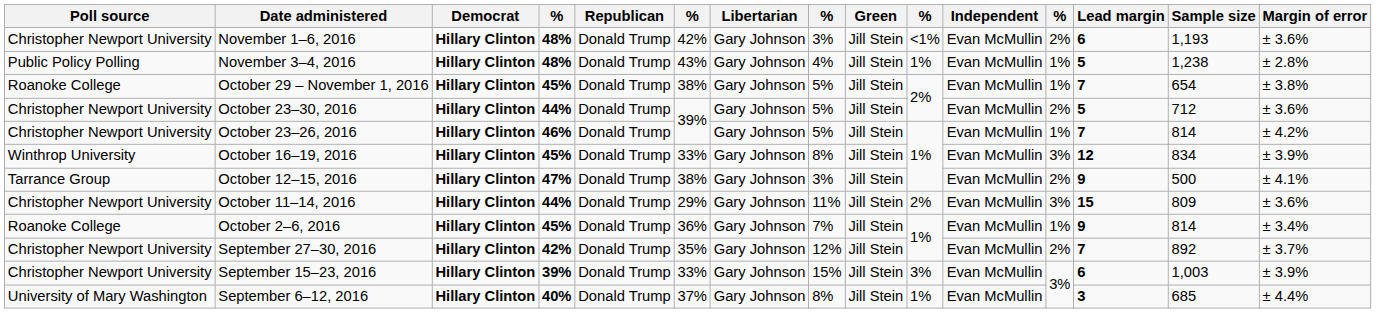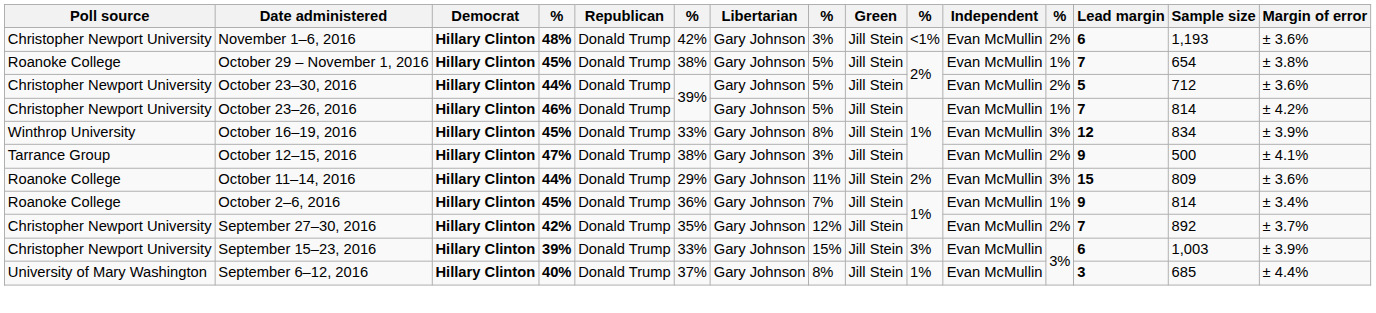 <table class="wikitable">
 <tr valign=bottom>
 <th>Poll source</th>
 <th>Date administered</th>
 <th>Democrat</th>
 <th>%</th>
 <th>Republican</th>
 <th>%</th>
 <th>Libertarian</th>
 <th>%</th>
 <th>Green</th>
 <th>%</th>
 <th>Independent</th>
 <th>%</th>
 <th>Lead margin</th>
 <th>Sample size</th>
 <th>Margin of error</th>
 </tr>
 <tr>
 <td>Christopher Newport University</td>
 <td>November 1–6, 2016</td>
 <td><strong>Hillary Clinton</strong></td>
 <td><strong>48%</strong></td>
 <td>Donald Trump</td>
 <td>42%</td>
 <td>Gary Johnson</td>
 <td>3%</td>
 <td>Jill Stein</td>
 <td><1%</td>
 <td>Evan McMullin</td>
 <td>2%</td>
 <td><strong>6</strong></td>
 <td>1,193</td>
 <td>± 3.6%</td>
-</tr>
-<tr>
-<td>Public Policy Polling</td>
-<td>November 3–4, 2016</td>
-<td><strong>Hillary Clinton</strong></td>
-<td><strong>48%</strong></td>
-<td>Donald Trump</td>
-<td>43%</td>
-<td>Gary Johnson</td>
-<td>4%</td>
-<td>Jill Stein</td>
-<td>1%</td>
-<td>Evan McMullin</td>
-<td>1%</td>
-<td><strong>5</strong></td>
-<td>1,238</td>
-<td>± 2.8%</td>
 </tr>
 <tr>
 <td>Roanoke College</td>
 <td>October 29 – November 1, 2016</td>
 <td><strong>Hillary Clinton</strong></td>
 <td><strong>45%</strong></td>
 <td>Donald Trump</td>
 <td>38%</td>
 <td>Gary Johnson</td>
 <td>5%</td>
 <td>Jill Stein</td>
 <td rowspan="2">2%</td>
 <td>Evan McMullin</td>
 <td>1%</td>
 <td><strong>7</strong></td>
 <td>654</td>
 <td>± 3.8%</td>
 </tr>
 <tr>
 <td>Christopher Newport University</td>
 <td>October 23–30, 2016</td>
 <td><strong>Hillary Clinton</strong></td>
 <td><strong>44%</strong></td>
 <td>Donald Trump</td>
 <td rowspan="2">39%</td>
 <td>Gary Johnson</td>
 <td>5%</td>
 <td>Jill Stein</td>
 <td>Evan McMullin</td>
 <td>2%</td>
 <td><strong>5</strong></td>
 <td>712</td>
 <td>± 3.6%</td>
 </tr>
 <tr>
 <td>Christopher Newport University</td>
 <td>October 23–26, 2016</td>
 <td><strong>Hillary Clinton</strong></td>
 <td><strong>46%</strong></td>
 <td>Donald Trump</td>
 <td>Gary Johnson</td>
 <td>5%</td>
 <td>Jill Stein</td>
 <td rowspan="3">1%</td>
 <td>Evan McMullin</td>
 <td>1%</td>
 <td><strong>7</strong></td>
 <td>814</td>
 <td>± 4.2%</td>
 </tr>
 <tr>
 <td>Winthrop University</td>
 <td>October 16–19, 2016</td>
 <td><strong>Hillary Clinton</strong></td>
 <td><strong>45%</strong></td>
 <td>Donald Trump</td>
 <td>33%</td>
 <td>Gary Johnson</td>
 <td>8%</td>
 <td>Jill Stein</td>
 <td>Evan McMullin</td>
 <td>3%</td>
 <td><strong>12</strong></td>
 <td>834</td>
 <td>± 3.9%</td>
 </tr>
 <tr>
 <td>Tarrance Group</td>
 <td>October 12–15, 2016</td>
 <td><strong>Hillary Clinton</strong></td>
 <td><strong>47%</strong></td>
 <td>Donald Trump</td>
 <td>38%</td>
 <td>Gary Johnson</td>
 <td>3%</td>
 <td>Jill Stein</td>
 <td>Evan McMullin</td>
 <td>2%</td>
 <td><strong>9</strong></td>
 <td>500</td>
 <td>± 4.1%</td>
 </tr>
 <tr>
-<td>Christopher Newport University</td>
+<td>Roanoke College</td>
 <td>October 11–14, 2016</td>
 <td><strong>Hillary Clinton</strong></td>
 <td><strong>44%</strong></td>
 <td>Donald Trump</td>
 <td>29%</td>
 <td>Gary Johnson</td>
 <td>11%</td>
 <td>Jill Stein</td>
 <td>2%</td>
 <td>Evan McMullin</td>
 <td>3%</td>
 <td><strong>15</strong></td>
 <td>809</td>
 <td>± 3.6%</td>
 </tr>
 <tr>
 <td>Roanoke College</td>
 <td>October 2–6, 2016</td>
 <td><strong>Hillary Clinton</strong></td>
 <td><strong>45%</strong></td>
 <td>Donald Trump</td>
 <td>36%</td>
 <td>Gary Johnson</td>
 <td>7%</td>
 <td>Jill Stein</td>
 <td rowspan="2">1%</td>
 <td>Evan McMullin</td>
 <td>1%</td>
 <td><strong>9</strong></td>
 <td>814</td>
 <td>± 3.4%</td>
 </tr>
 <tr>
 <td>Christopher Newport University</td>
 <td>September 27–30, 2016</td>
 <td><strong>Hillary Clinton</strong></td>
 <td><strong>42%</strong></td>
 <td>Donald Trump</td>
 <td>35%</td>
 <td>Gary Johnson</td>
 <td>12%</td>
 <td>Jill Stein</td>
 <td>Evan McMullin</td>
 <td>2%</td>
 <td><strong>7</strong></td>
 <td>892</td>
 <td>± 3.7%</td>
 </tr>
 <tr>
 <td>Christopher Newport University</td>
 <td>September 15–23, 2016</td>
 <td><strong>Hillary Clinton</strong></td>
 <td><strong>39%</strong></td>
 <td>Donald Trump</td>
 <td>33%</td>
 <td>Gary Johnson</td>
 <td>15%</td>
 <td>Jill Stein</td>
 <td>3%</td>
 <td>Evan McMullin</td>
 <td rowspan="2">3%</td>
 <td><strong>6</strong></td>
 <td>1,003</td>
 <td>± 3.9%</td>
 </tr>
 <tr>
 <td>University of Mary Washington</td>
 <td>September 6–12, 2016</td>
 <td><strong>Hillary Clinton</strong></td>
 <td><strong>40%</strong></td>
 <td>Donald Trump</td>
 <td>37%</td>
 <td>Gary Johnson</td>
 <td>8%</td>
 <td>Jill Stein</td>
 <td>1%</td>
 <td>Evan McMullin</td>
 <td><strong>3</strong></td>
 <td>685</td>
 <td>± 4.4%</td>
 </tr>
 </table>
